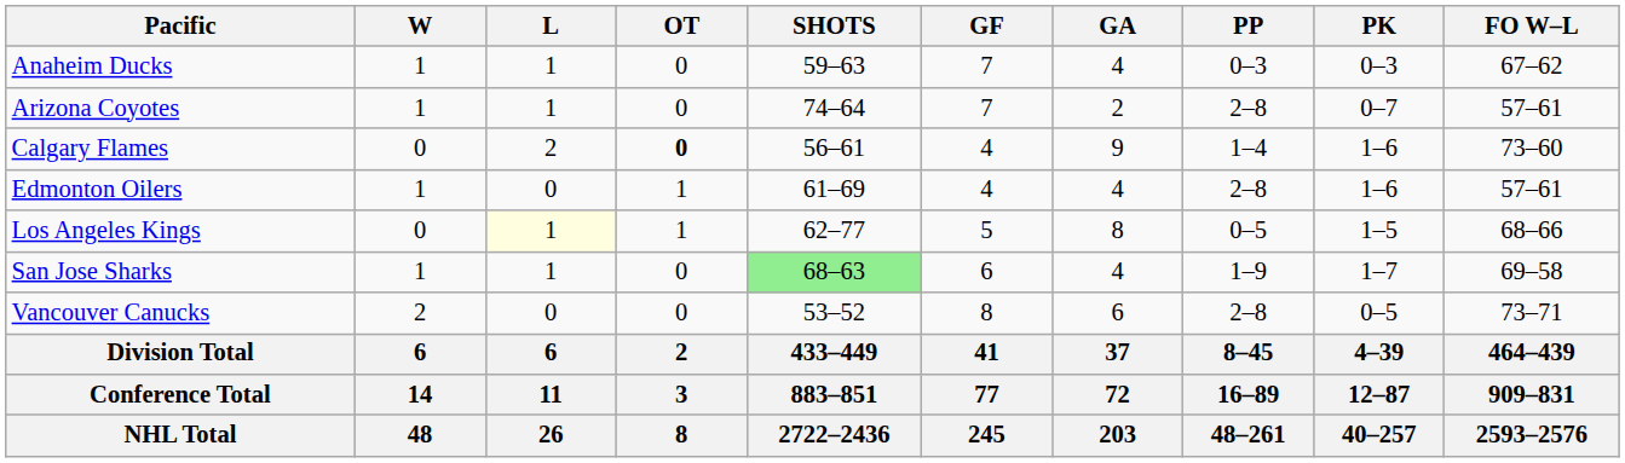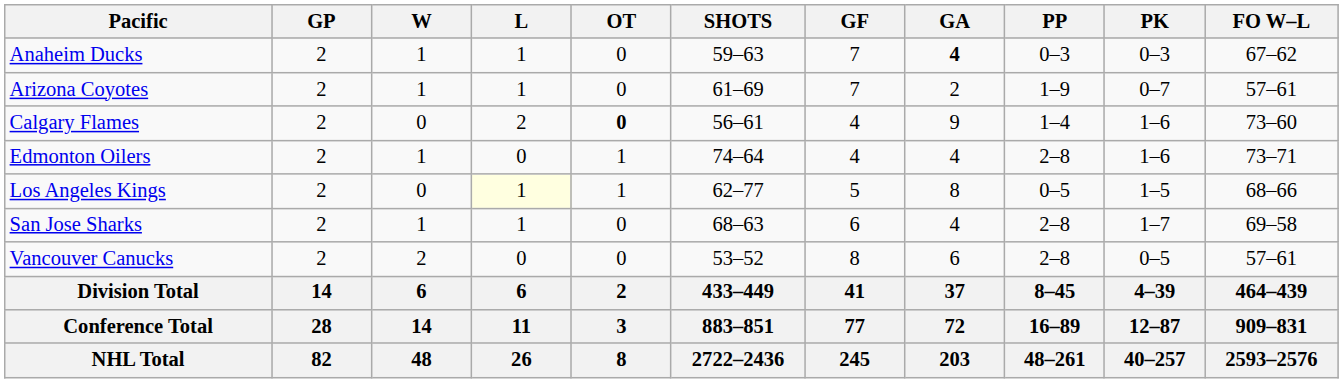 <table class="wikitable" style="text-align:center; width:65em; font-size:85%;">
 <tr>
 <th width="20%">Pacific</th>
+<th width="7.5%">GP</th>
 <th width="7.5%">W</th>
 <th width="7.5%">L</th>
 <th width="7.5%">OT</th>
 <th width="10%">SHOTS</th>
 <th width="7.5%">GF</th>
 <th width="7.5%">GA</th>
 <th width="7.5%">PP</th>
 <th width="7.5%">PK</th>
 <th width="10%">FO W–L</th>
 </tr>
 <tr>
 <td align=left><a href='#'>Anaheim Ducks</a></td>
+<td>2</td>
 <td>1</td>
 <td>1</td>
 <td>0</td>
 <td>59–63</td>
 <td>7</td>
-<td>4</td>
+<td><strong>4</strong></td>
 <td>0–3</td>
 <td>0–3</td>
 <td>67–62</td>
 </tr>
 <tr>
 <td align=left><a href='#'>Arizona Coyotes</a></td>
+<td>2</td>
 <td>1</td>
 <td>1</td>
 <td>0</td>
-<td>74–64</td>
+<td>61–69</td>
 <td>7</td>
 <td>2</td>
-<td>2–8</td>
+<td>1–9</td>
 <td>0–7</td>
 <td>57–61</td>
 </tr>
 <tr>
 <td align=left><a href='#'>Calgary Flames</a></td>
+<td>2</td>
 <td>0</td>
 <td>2</td>
 <td><strong>0</strong></td>
 <td>56–61</td>
 <td>4</td>
 <td>9</td>
 <td>1–4</td>
 <td>1–6</td>
 <td>73–60</td>
 </tr>
 <tr>
 <td align=left><a href='#'>Edmonton Oilers</a></td>
+<td>2</td>
 <td>1</td>
 <td>0</td>
 <td>1</td>
-<td>61–69</td>
+<td>74–64</td>
 <td>4</td>
 <td>4</td>
 <td>2–8</td>
 <td>1–6</td>
-<td>57–61</td>
+<td>73–71</td>
 </tr>
 <tr>
 <td align=left><a href='#'>Los Angeles Kings</a></td>
+<td>2</td>
 <td>0</td>
 <td style="background: lightyellow;">1</td>
 <td>1</td>
 <td>62–77</td>
 <td>5</td>
 <td>8</td>
 <td>0–5</td>
 <td>1–5</td>
 <td>68–66</td>
 </tr>
 <tr>
 <td align=left><a href='#'>San Jose Sharks</a></td>
+<td>2</td>
 <td>1</td>
 <td>1</td>
 <td>0</td>
-<td style="background: lightgreen;">68–63</td>
+<td>68–63</td>
 <td>6</td>
 <td>4</td>
-<td>1–9</td>
+<td>2–8</td>
 <td>1–7</td>
 <td>69–58</td>
 </tr>
 <tr>
 <td align=left><a href='#'>Vancouver Canucks</a></td>
+<td>2</td>
 <td>2</td>
 <td>0</td>
 <td>0</td>
 <td>53–52</td>
 <td>8</td>
 <td>6</td>
 <td>2–8</td>
 <td>0–5</td>
-<td>73–71</td>
+<td>57–61</td>
 </tr>
 <tr>
 <th>Division Total</th>
+<th>14</th>
 <th>6</th>
 <th>6</th>
 <th>2</th>
 <th>433–449</th>
 <th>41</th>
 <th>37</th>
 <th>8–45</th>
 <th>4–39</th>
 <th>464–439</th>
 </tr>
 <tr>
 <th>Conference Total</th>
+<th>28</th>
 <th>14</th>
 <th>11</th>
 <th>3</th>
 <th>883–851</th>
 <th>77</th>
 <th>72</th>
 <th>16–89</th>
 <th>12–87</th>
 <th>909–831</th>
 </tr>
 <tr>
 <th>NHL Total</th>
+<th>82</th>
 <th>48</th>
 <th>26</th>
 <th>8</th>
 <th>2722–2436</th>
 <th>245</th>
 <th>203</th>
 <th>48–261</th>
 <th>40–257</th>
 <th>2593–2576</th>
 </tr>
 </table>
